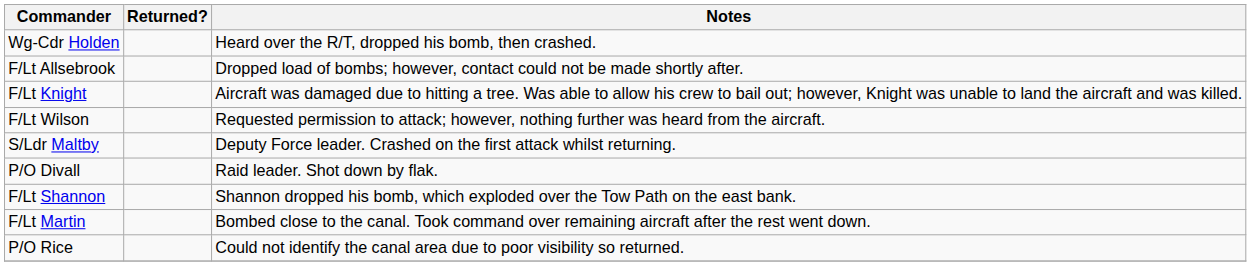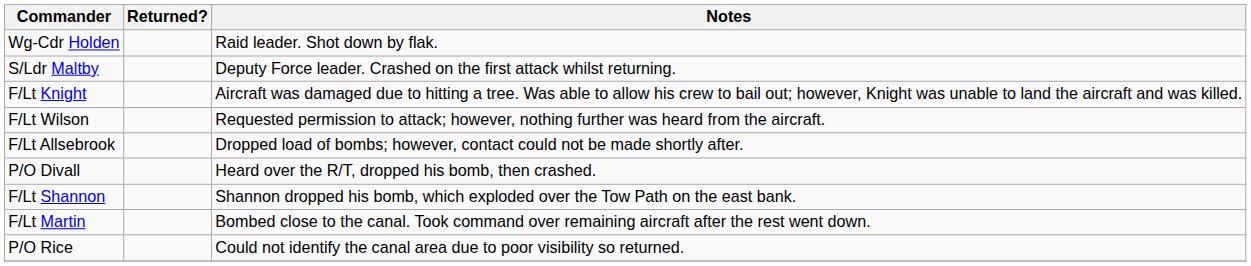 <table class="wikitable">
 <tr>
 <th>Commander</th>
 <th>Returned?</th>
 <th>Notes</th>
 </tr>
 <tr>
 <td>Wg-Cdr <a href='#'>Holden</a></td>
 <td></td>
-<td>Heard over the R/T, dropped his bomb, then crashed.</td>
+<td>Raid leader. Shot down by flak.</td>
 </tr>
 <tr>
-<td>F/Lt Allsebrook</td>
+<td>S/Ldr <a href='#'>Maltby</a></td>
 <td></td>
-<td>Dropped load of bombs; however, contact could not be made shortly after.</td>
+<td>Deputy Force leader. Crashed on the first attack whilst returning.</td>
 </tr>
 <tr>
 <td>F/Lt <a href='#'>Knight</a></td>
 <td></td>
 <td>Aircraft was damaged due to hitting a tree. Was able to allow his crew to bail out; however, Knight was unable to land the aircraft and was killed.</td>
 </tr>
 <tr>
 <td>F/Lt Wilson</td>
 <td></td>
 <td>Requested permission to attack; however, nothing further was heard from the aircraft.</td>
 </tr>
 <tr>
-<td>S/Ldr <a href='#'>Maltby</a></td>
+<td>F/Lt Allsebrook</td>
 <td></td>
-<td>Deputy Force leader. Crashed on the first attack whilst returning.</td>
+<td>Dropped load of bombs; however, contact could not be made shortly after.</td>
 </tr>
 <tr>
 <td>P/O Divall</td>
 <td></td>
-<td>Raid leader. Shot down by flak.</td>
+<td>Heard over the R/T, dropped his bomb, then crashed.</td>
 </tr>
 <tr>
 <td>F/Lt <a href='#'>Shannon</a></td>
 <td></td>
 <td>Shannon dropped his bomb, which exploded over the Tow Path on the east bank.</td>
 </tr>
 <tr>
 <td>F/Lt <a href='#'>Martin</a></td>
 <td></td>
 <td>Bombed close to the canal. Took command over remaining aircraft after the rest went down.</td>
 </tr>
 <tr>
 <td>P/O Rice</td>
 <td></td>
 <td>Could not identify the canal area due to poor visibility so returned.</td>
 </tr>
 <tr>
 </tr>
 </table>
